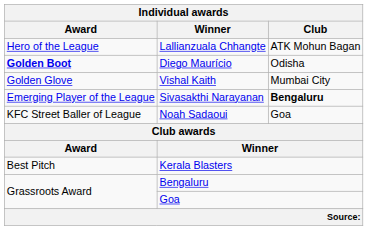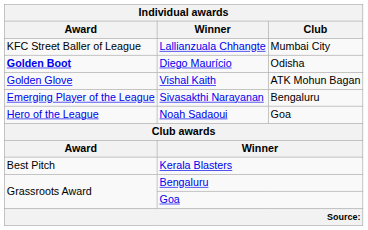 <table class="wikitable">
 <tr>
 <th colspan="3">Individual awards</th>
 </tr>
 <tr>
 <th>Award</th>
 <th>Winner</th>
 <th>Club</th>
 </tr>
 <tr>
-<td><a href='#'>Hero of the League</a></td>
+<td>KFC Street Baller of League</td>
 <td> <a href='#'>Lallianzuala Chhangte</a></td>
-<td>ATK Mohun Bagan</td>
+<td>Mumbai City</td>
 </tr>
 <tr>
 <td><strong><a href='#'>Golden Boot</a></strong></td>
 <td> <a href='#'>Diego Maurício</a></td>
 <td>Odisha</td>
 </tr>
 <tr>
 <td><a href='#'>Golden Glove</a></td>
 <td> <a href='#'>Vishal Kaith</a></td>
-<td>Mumbai City</td>
+<td>ATK Mohun Bagan</td>
 </tr>
 <tr>
 <td><a href='#'>Emerging Player of the League</a></td>
 <td> <a href='#'>Sivasakthi Narayanan</a></td>
-<td><strong>Bengaluru</strong></td>
+<td>Bengaluru</td>
 </tr>
 <tr>
-<td>KFC Street Baller of League</td>
+<td><a href='#'>Hero of the League</a></td>
 <td> <a href='#'>Noah Sadaoui</a></td>
 <td>Goa</td>
 </tr>
 <tr>
 <th colspan="3">Club awards</th>
 </tr>
 <tr>
 <th>Award</th>
 <th colspan="2">Winner</th>
 </tr>
 <tr>
 <td>Best Pitch</td>
 <td colspan="2"><a href='#'>Kerala Blasters</a></td>
 </tr>
 <tr>
 <td rowspan="2">Grassroots Award</td>
 <td colspan="2"><a href='#'>Bengaluru</a></td>
 </tr>
 <tr>
 <td colspan="2"><a href='#'>Goa</a></td>
 </tr>
 <tr>
 <th colspan="4" style="text-align:right;"><small>Source:</small></th>
 </tr>
 </table>
